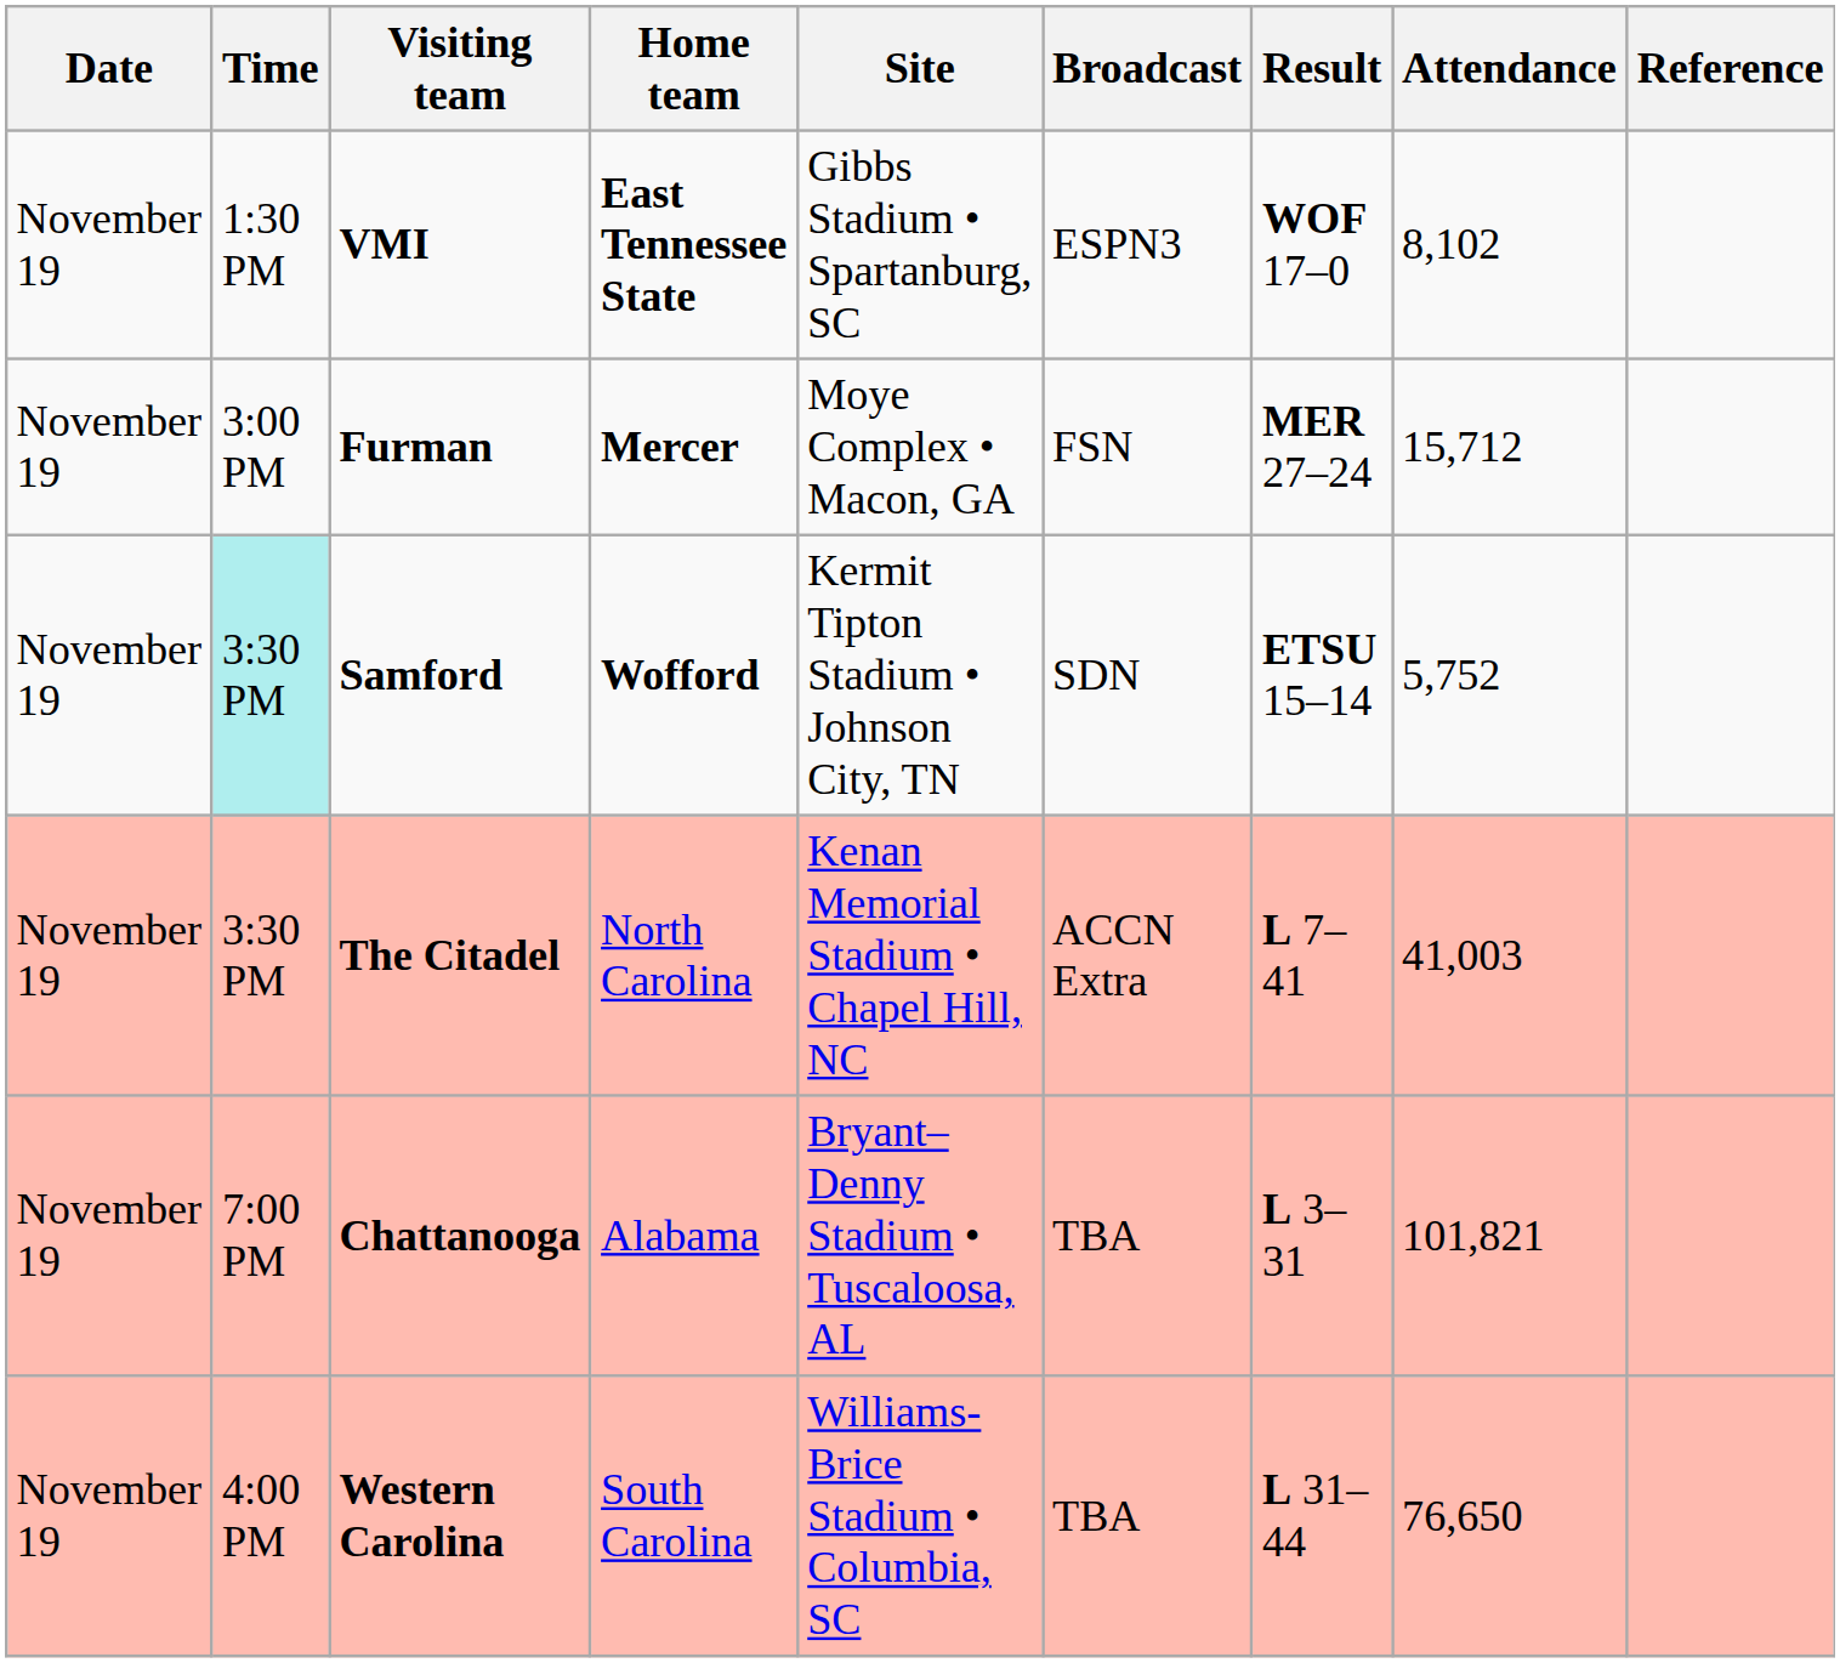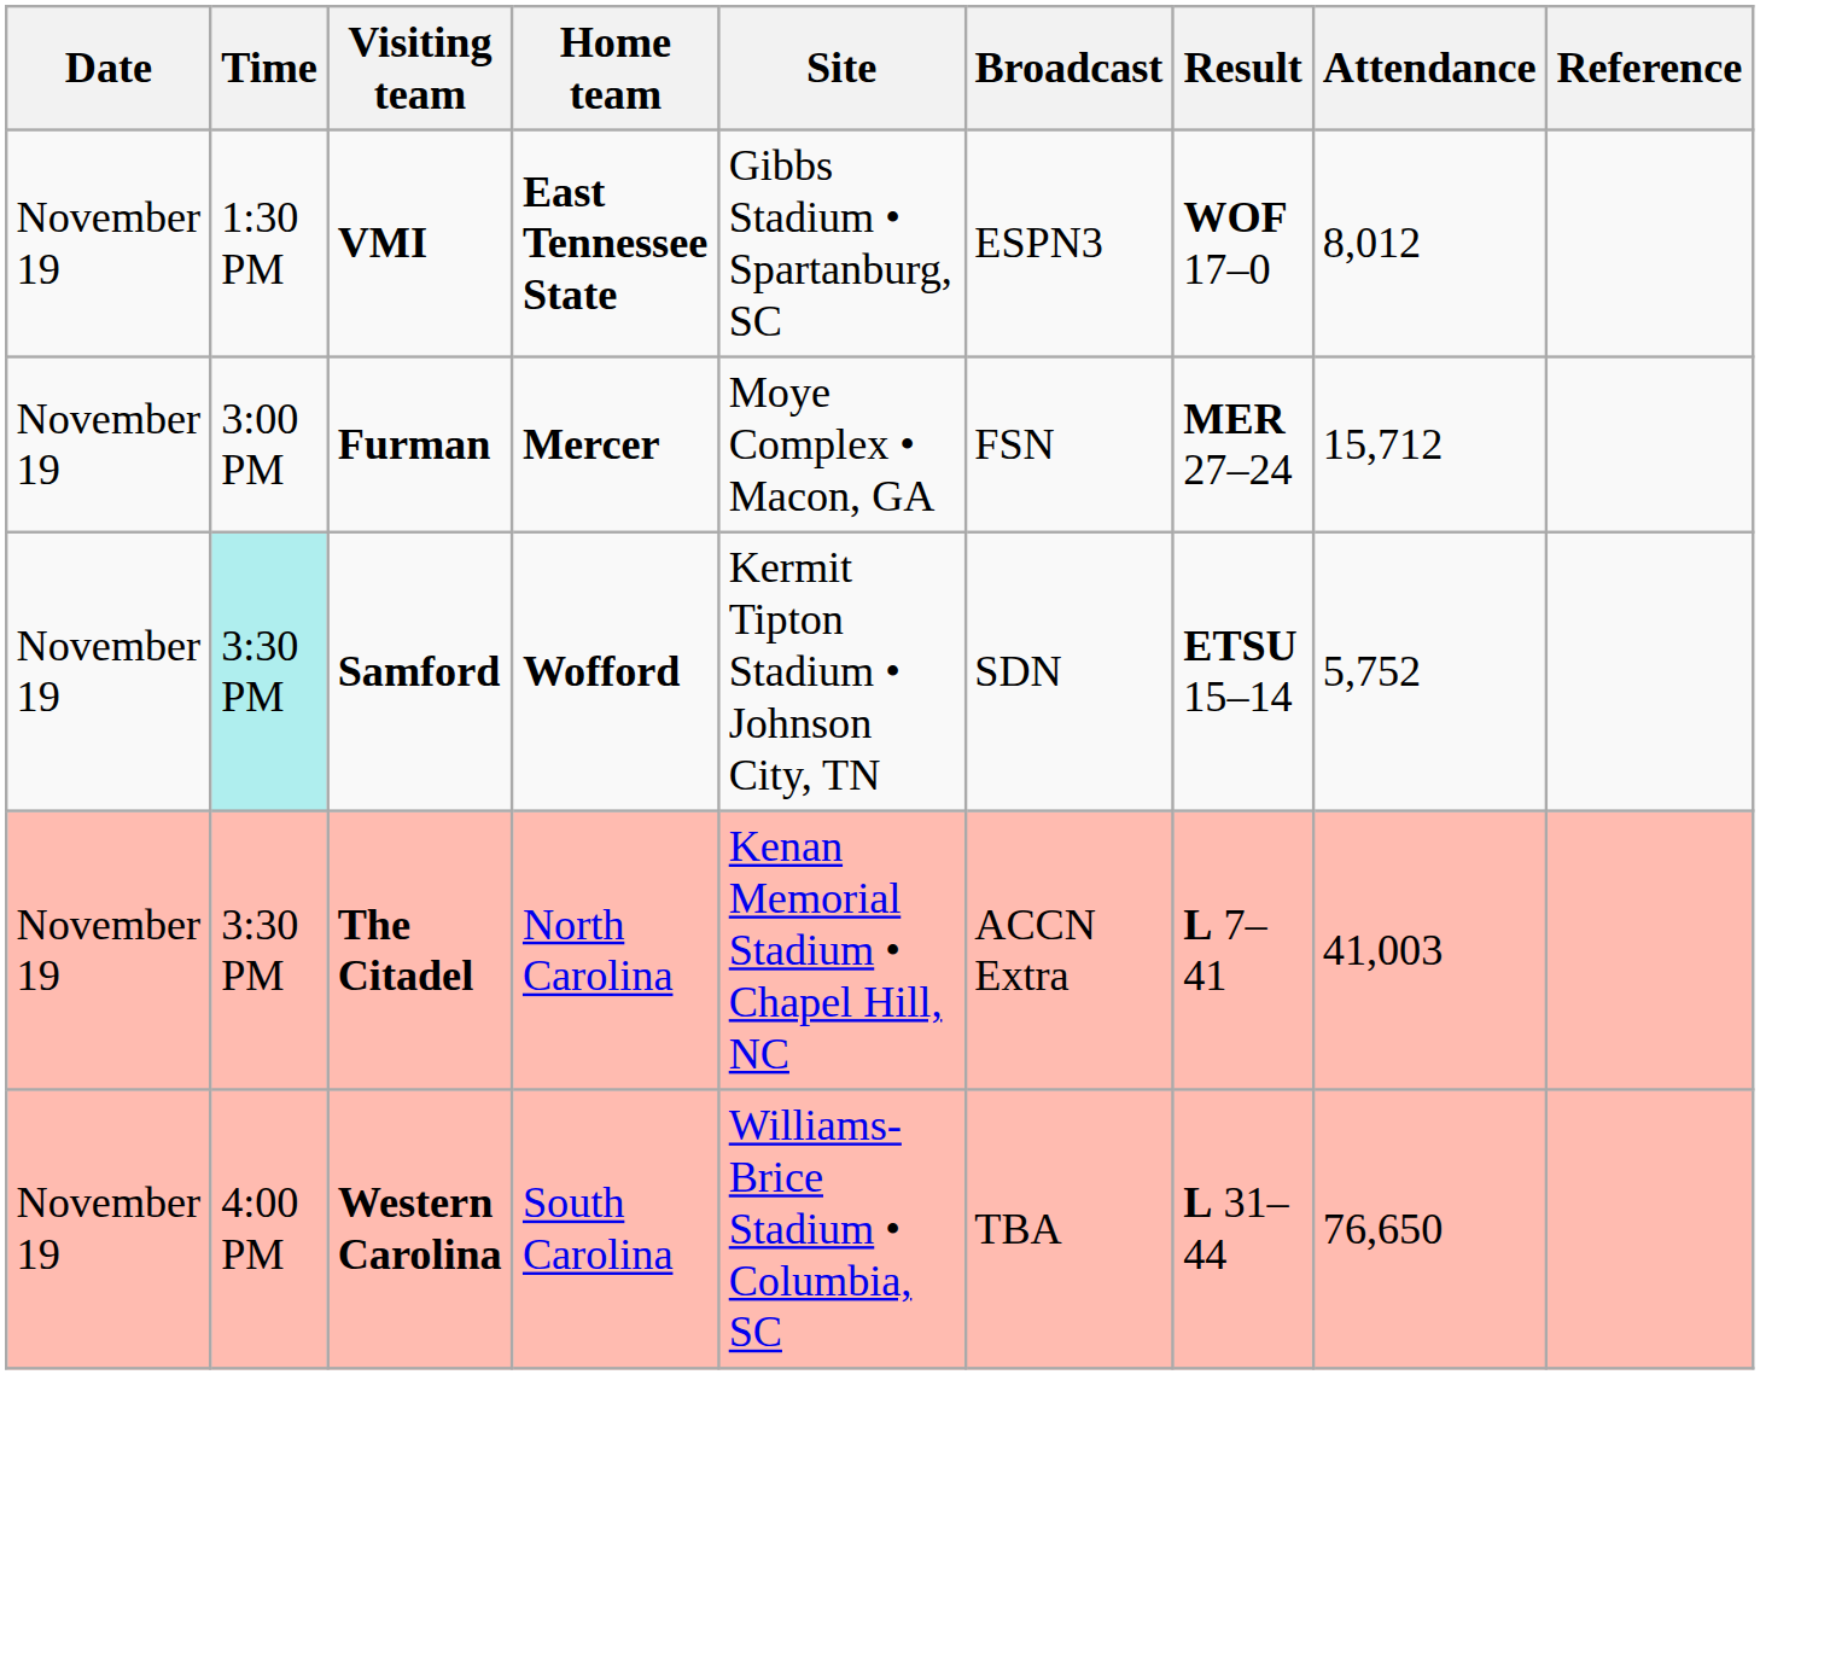 <table class="wikitable" style="font-size:95%;">
 <tr>
 <th>Date</th>
 <th>Time</th>
 <th>Visiting team</th>
 <th>Home team</th>
 <th>Site</th>
 <th>Broadcast</th>
 <th>Result</th>
 <th>Attendance</th>
 <th class="unsortable">Reference</th>
 </tr>
 <tr>
 <td>November 19</td>
 <td>1:30 PM</td>
 <td><strong>VMI</strong></td>
 <td><strong>East Tennessee State</strong></td>
 <td>Gibbs Stadium • Spartanburg, SC</td>
 <td>ESPN3</td>
 <td><strong>WOF</strong> 17–0</td>
-<td>8,102</td>
+<td>8,012</td>
 <td></td>
 </tr>
 <tr>
 <td>November 19</td>
 <td>3:00 PM</td>
 <td><strong>Furman</strong></td>
 <td><strong>Mercer</strong></td>
 <td>Moye Complex • Macon, GA</td>
 <td>FSN</td>
 <td><strong>MER</strong> 27–24</td>
 <td>15,712</td>
 <td></td>
 </tr>
 <tr>
 <td>November 19</td>
 <td style="background: paleturquoise;">3:30 PM</td>
 <td><strong>Samford</strong></td>
 <td><strong>Wofford</strong></td>
 <td>Kermit Tipton Stadium • Johnson City, TN</td>
 <td>SDN</td>
 <td><strong>ETSU</strong> 15–14</td>
 <td>5,752</td>
 <td></td>
 </tr>
 <tr bgcolor=ffbbb>
 <td>November 19</td>
 <td>3:30 PM</td>
 <td><strong>The Citadel</strong></td>
 <td><a href='#'>North Carolina</a></td>
 <td><a href='#'>Kenan Memorial Stadium</a> • <a href='#'>Chapel Hill, NC</a></td>
 <td>ACCN Extra</td>
 <td><strong>L</strong> 7–41</td>
 <td>41,003</td>
 <td></td>
 </tr>
 <tr bgcolor=ffbbb>
 <td>November 19</td>
-<td>7:00 PM</td>
-<td><strong>Chattanooga</strong></td>
-<td><a href='#'>Alabama</a></td>
-<td><a href='#'>Bryant–Denny Stadium</a> • <a href='#'>Tuscaloosa, AL</a></td>
-<td>TBA</td>
-<td><strong>L</strong> 3–31</td>
-<td>101,821</td>
-<td></td>
-</tr>
-<tr bgcolor=ffbbb>
-<td>November 19</td>
 <td>4:00 PM</td>
 <td><strong>Western Carolina</strong></td>
 <td><a href='#'>South Carolina</a></td>
 <td><a href='#'>Williams-Brice Stadium</a> • <a href='#'>Columbia, SC</a></td>
 <td>TBA</td>
 <td><strong>L</strong> 31–44</td>
 <td>76,650</td>
 <td></td>
 </tr>
 </table>
